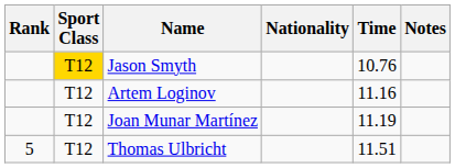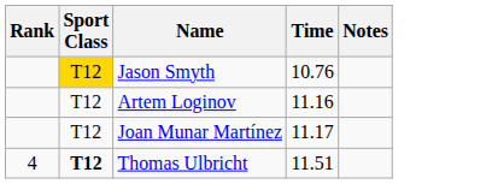 <table class="wikitable sortable" style="text-align:center">
 <tr>
 <th>Rank</th>
 <th>Sport<br>Class</th>
 <th>Name</th>
-<th>Nationality</th>
 <th>Time</th>
 <th>Notes</th>
 </tr>
 <tr>
 <td></td>
 <td style="background: gold;">T12</td>
 <td align=left><a href='#'>Jason Smyth</a></td>
-<td align=left></td>
 <td>10.76</td>
 <td></td>
 </tr>
 <tr>
 <td></td>
 <td>T12</td>
 <td align=left><a href='#'>Artem Loginov</a></td>
-<td align=left></td>
 <td>11.16</td>
 <td></td>
 </tr>
 <tr>
 <td></td>
 <td>T12</td>
 <td align=left><a href='#'>Joan Munar Martínez</a></td>
-<td align=left></td>
-<td>11.19</td>
+<td>11.17</td>
 <td></td>
 </tr>
 <tr>
-<td>5</td>
-<td>T12</td>
+<td>4</td>
+<td><strong>T12</strong></td>
 <td align=left><a href='#'>Thomas Ulbricht</a></td>
-<td align=left></td>
 <td>11.51</td>
 <td></td>
 </tr>
 </table>
